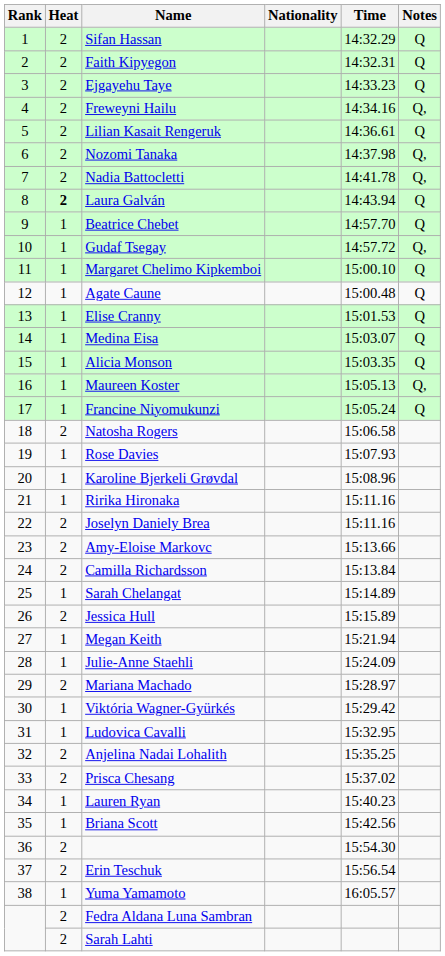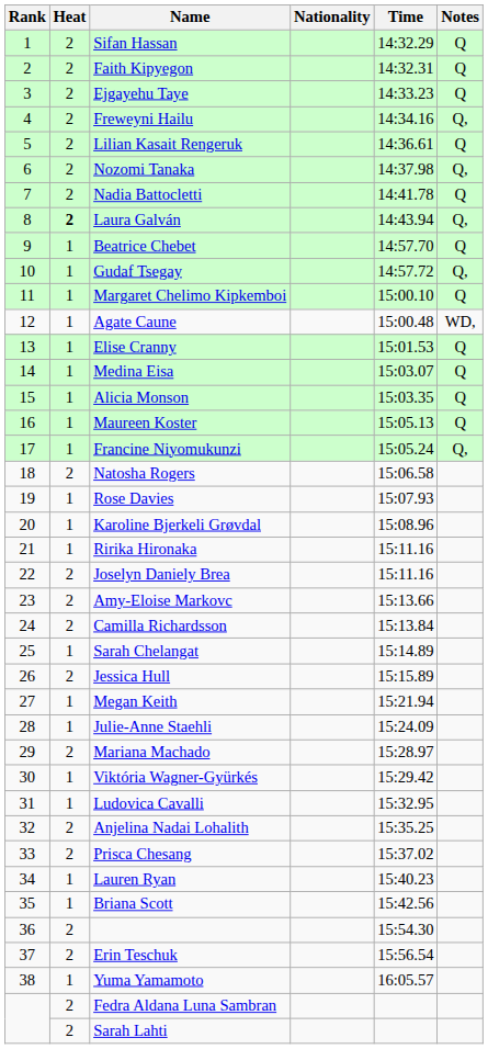 <table class="wikitable sortable" style="text-align:center">
 <tr>
 <th>Rank</th>
 <th>Heat</th>
 <th>Name</th>
 <th>Nationality</th>
 <th>Time</th>
 <th>Notes</th>
 </tr>
 <tr bgcolor=ccffcc>
 <td>1</td>
 <td>2</td>
 <td align="left"><a href='#'>Sifan Hassan</a></td>
 <td align="left"></td>
 <td>14:32.29</td>
 <td>Q</td>
 </tr>
 <tr bgcolor=ccffcc>
 <td>2</td>
 <td>2</td>
 <td align="left"><a href='#'>Faith Kipyegon</a></td>
 <td align="left"></td>
 <td>14:32.31</td>
 <td>Q</td>
 </tr>
 <tr bgcolor=ccffcc>
 <td>3</td>
 <td>2</td>
 <td align="left"><a href='#'>Ejgayehu Taye</a></td>
 <td align="left"></td>
 <td>14:33.23</td>
 <td>Q</td>
 </tr>
 <tr bgcolor=ccffcc>
 <td>4</td>
 <td>2</td>
 <td align=left><a href='#'>Freweyni Hailu</a></td>
 <td align="left"></td>
 <td>14:34.16</td>
 <td>Q, </td>
 </tr>
 <tr bgcolor=ccffcc>
 <td>5</td>
 <td>2</td>
 <td align="left"><a href='#'>Lilian Kasait Rengeruk</a></td>
 <td align="left"></td>
 <td>14:36.61</td>
 <td>Q</td>
 </tr>
 <tr bgcolor=ccffcc>
 <td>6</td>
 <td>2</td>
 <td align="left"><a href='#'>Nozomi Tanaka</a></td>
 <td align="left"></td>
 <td>14:37.98</td>
 <td>Q, </td>
 </tr>
 <tr bgcolor=ccffcc>
 <td>7</td>
 <td>2</td>
 <td align="left"><a href='#'>Nadia Battocletti</a></td>
 <td align="left"></td>
 <td>14:41.78</td>
-<td>Q, </td>
+<td>Q</td>
 </tr>
 <tr bgcolor=ccffcc>
 <td>8</td>
 <td><strong>2</strong></td>
 <td align=left><a href='#'>Laura Galván</a></td>
 <td align="left"></td>
 <td>14:43.94</td>
-<td>Q</td>
+<td>Q, </td>
 </tr>
 <tr bgcolor=ccffcc>
 <td>9</td>
 <td>1</td>
 <td align="left"><a href='#'>Beatrice Chebet</a></td>
 <td align="left"></td>
 <td>14:57.70</td>
 <td>Q</td>
 </tr>
 <tr bgcolor=ccffcc>
 <td>10</td>
 <td>1</td>
 <td align="left"><a href='#'>Gudaf Tsegay</a></td>
 <td align="left"></td>
 <td>14:57.72</td>
 <td>Q, </td>
 </tr>
 <tr bgcolor=ccffcc>
 <td>11</td>
 <td>1</td>
 <td align="left"><a href='#'>Margaret Chelimo Kipkemboi</a></td>
 <td align="left"></td>
 <td>15:00.10</td>
 <td>Q</td>
 </tr>
 <tr>
 <td>12</td>
 <td>1</td>
 <td align=left><a href='#'>Agate Caune</a></td>
 <td align="left"></td>
 <td>15:00.48</td>
-<td>Q</td>
+<td>WD, </td>
 </tr>
 <tr bgcolor=ccffcc>
 <td>13</td>
 <td>1</td>
 <td align="left"><a href='#'>Elise Cranny</a></td>
 <td align="left"></td>
 <td>15:01.53</td>
 <td>Q</td>
 </tr>
 <tr bgcolor=ccffcc>
 <td>14</td>
 <td>1</td>
 <td align="left"><a href='#'>Medina Eisa</a></td>
 <td align="left"></td>
 <td>15:03.07</td>
 <td>Q</td>
 </tr>
 <tr bgcolor=ccffcc>
 <td>15</td>
 <td>1</td>
 <td align="left"><a href='#'>Alicia Monson</a></td>
 <td align="left"></td>
 <td>15:03.35</td>
 <td>Q</td>
 </tr>
 <tr bgcolor=ccffcc>
 <td>16</td>
 <td>1</td>
 <td align="left"><a href='#'>Maureen Koster</a></td>
 <td align="left"></td>
 <td>15:05.13</td>
-<td>Q, </td>
+<td>Q</td>
 </tr>
 <tr bgcolor=ccffcc>
 <td>17</td>
 <td>1</td>
 <td align="left"><a href='#'>Francine Niyomukunzi</a></td>
 <td align="left"></td>
 <td>15:05.24</td>
-<td>Q</td>
+<td>Q, </td>
 </tr>
 <tr>
 <td>18</td>
 <td>2</td>
 <td align="left"><a href='#'>Natosha Rogers</a></td>
 <td align="left"></td>
 <td>15:06.58</td>
 <td></td>
 </tr>
 <tr>
 <td>19</td>
 <td>1</td>
 <td align="left"><a href='#'>Rose Davies</a></td>
 <td align="left"></td>
 <td>15:07.93</td>
 <td></td>
 </tr>
 <tr>
 <td>20</td>
 <td>1</td>
 <td align="left"><a href='#'>Karoline Bjerkeli Grøvdal</a></td>
 <td align="left"></td>
 <td>15:08.96</td>
 <td></td>
 </tr>
 <tr>
 <td>21</td>
 <td>1</td>
 <td align="left"><a href='#'>Ririka Hironaka</a></td>
 <td align="left"></td>
 <td>15:11.16</td>
 <td></td>
 </tr>
 <tr>
 <td>22</td>
 <td>2</td>
 <td align="left"><a href='#'>Joselyn Daniely Brea</a></td>
 <td align="left"></td>
 <td>15:11.16</td>
 <td></td>
 </tr>
 <tr>
 <td>23</td>
 <td>2</td>
 <td align="left"><a href='#'>Amy-Eloise Markovc</a></td>
 <td align="left"></td>
 <td>15:13.66</td>
 <td></td>
 </tr>
 <tr>
 <td>24</td>
 <td>2</td>
 <td align="left"><a href='#'>Camilla Richardsson</a></td>
 <td align="left"></td>
 <td>15:13.84</td>
 <td></td>
 </tr>
 <tr>
 <td>25</td>
 <td>1</td>
 <td align=left><a href='#'>Sarah Chelangat</a></td>
 <td align="left"></td>
 <td>15:14.89</td>
 <td></td>
 </tr>
 <tr>
 <td>26</td>
 <td>2</td>
 <td align="left"><a href='#'>Jessica Hull</a></td>
 <td align="left"></td>
 <td>15:15.89</td>
 <td></td>
 </tr>
 <tr>
 <td>27</td>
 <td>1</td>
 <td align="left"><a href='#'>Megan Keith</a></td>
 <td align="left"></td>
 <td>15:21.94</td>
 <td></td>
 </tr>
 <tr>
 <td>28</td>
 <td>1</td>
 <td align="left"><a href='#'>Julie-Anne Staehli</a></td>
 <td align="left"></td>
 <td>15:24.09</td>
 <td></td>
 </tr>
 <tr>
 <td>29</td>
 <td>2</td>
 <td align=left><a href='#'>Mariana Machado</a></td>
 <td align="left"></td>
 <td>15:28.97</td>
 <td></td>
 </tr>
 <tr>
 <td>30</td>
 <td>1</td>
 <td align="left"><a href='#'>Viktória Wagner-Gyürkés</a></td>
 <td align="left"></td>
 <td>15:29.42</td>
 <td></td>
 </tr>
 <tr>
 <td>31</td>
 <td>1</td>
 <td align="left"><a href='#'>Ludovica Cavalli</a></td>
 <td align="left"></td>
 <td>15:32.95</td>
 <td></td>
 </tr>
 <tr>
 <td>32</td>
 <td>2</td>
 <td align=left><a href='#'>Anjelina Nadai Lohalith</a></td>
 <td align="left"></td>
 <td>15:35.25</td>
 <td></td>
 </tr>
 <tr>
 <td>33</td>
 <td>2</td>
 <td align="left"><a href='#'>Prisca Chesang</a></td>
 <td align="left"></td>
 <td>15:37.02</td>
 <td></td>
 </tr>
 <tr>
 <td>34</td>
 <td>1</td>
 <td align="left"><a href='#'>Lauren Ryan</a></td>
 <td align="left"></td>
 <td>15:40.23</td>
 <td></td>
 </tr>
 <tr>
 <td>35</td>
 <td>1</td>
 <td align=left><a href='#'>Briana Scott</a></td>
 <td align="left"></td>
 <td>15:42.56</td>
 <td></td>
 </tr>
 <tr>
 <td>36</td>
 <td>2</td>
 <td align="left"></td>
 <td align="left"></td>
 <td>15:54.30</td>
 <td></td>
 </tr>
 <tr>
 <td>37</td>
 <td>2</td>
 <td align="left"><a href='#'>Erin Teschuk</a></td>
 <td align="left"></td>
 <td>15:56.54</td>
 <td></td>
 </tr>
 <tr>
 <td>38</td>
 <td>1</td>
 <td align="left"><a href='#'>Yuma Yamamoto</a></td>
 <td align="left"></td>
 <td>16:05.57</td>
 <td></td>
 </tr>
 <tr>
 <td rowspan=2></td>
 <td>2</td>
 <td align=left><a href='#'>Fedra Aldana Luna Sambran</a></td>
 <td align="left"></td>
 <td></td>
 <td></td>
 </tr>
 <tr>
 <td>2</td>
 <td align="left"><a href='#'>Sarah Lahti</a></td>
 <td align="left"></td>
 <td></td>
 <td></td>
 </tr>
 </table>
